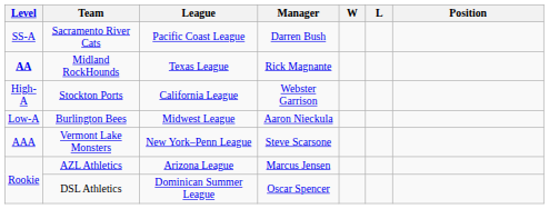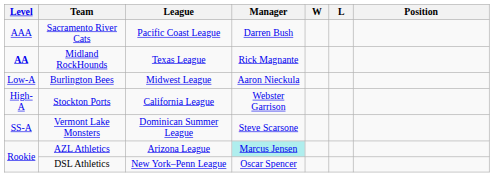 <table class="wikitable"  style="width:90%; text-align:center;">
 <tr>
 <th style="width:7%;"><a href='#'>Level</a></th>
 <th style="width:18%;">Team</th>
 <th style="width:22%;">League</th>
 <th style="width:15%;">Manager</th>
 <th style="width:5%;">W</th>
 <th style="width:5%;">L</th>
 <th style="width:30%;">Position</th>
 </tr>
 <tr>
-<td><a href='#'>SS-A</a></td>
+<td><a href='#'>AAA</a></td>
 <td><a href='#'>Sacramento River Cats</a></td>
 <td><a href='#'>Pacific Coast League</a></td>
 <td><a href='#'>Darren Bush</a></td>
 <td></td>
 <td></td>
 <td></td>
 </tr>
 <tr>
 <td><strong><a href='#'>AA</a></strong></td>
 <td><a href='#'>Midland RockHounds</a></td>
 <td><a href='#'>Texas League</a></td>
 <td><a href='#'>Rick Magnante</a></td>
 <td></td>
 <td></td>
 <td></td>
 </tr>
 <tr>
+<td><a href='#'>Low-A</a></td>
+<td><a href='#'>Burlington Bees</a></td>
+<td><a href='#'>Midwest League</a></td>
+<td><a href='#'>Aaron Nieckula</a></td>
+<td></td>
+<td></td>
+<td></td>
+</tr>
+<tr>
 <td><a href='#'>High-A</a></td>
 <td><a href='#'>Stockton Ports</a></td>
 <td><a href='#'>California League</a></td>
 <td><a href='#'>Webster Garrison</a></td>
 <td></td>
 <td></td>
 <td></td>
 </tr>
 <tr>
-<td><a href='#'>Low-A</a></td>
-<td><a href='#'>Burlington Bees</a></td>
-<td><a href='#'>Midwest League</a></td>
-<td><a href='#'>Aaron Nieckula</a></td>
-<td></td>
-<td></td>
-<td></td>
-</tr>
-<tr>
-<td><a href='#'>AAA</a></td>
+<td><a href='#'>SS-A</a></td>
 <td><a href='#'>Vermont Lake Monsters</a></td>
-<td><a href='#'>New York–Penn League</a></td>
+<td><a href='#'>Dominican Summer League</a></td>
 <td><a href='#'>Steve Scarsone</a></td>
 <td></td>
 <td></td>
 <td></td>
 </tr>
 <tr>
 <td rowspan=2><a href='#'>Rookie</a></td>
 <td><a href='#'>AZL Athletics</a></td>
 <td><a href='#'>Arizona League</a></td>
-<td><a href='#'>Marcus Jensen</a></td>
+<td style="background: paleturquoise;"><a href='#'>Marcus Jensen</a></td>
 <td></td>
 <td></td>
 <td></td>
 </tr>
 <tr>
 <td>DSL Athletics</td>
-<td><a href='#'>Dominican Summer League</a></td>
+<td><a href='#'>New York–Penn League</a></td>
 <td><a href='#'>Oscar Spencer</a></td>
 <td></td>
 <td></td>
 <td></td>
 </tr>
 </table>
